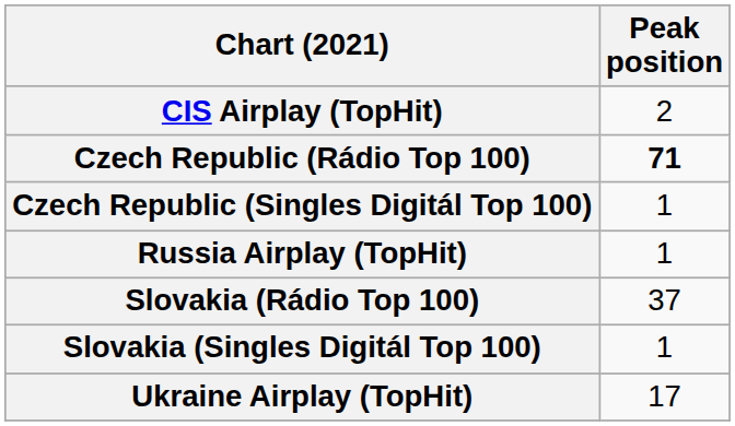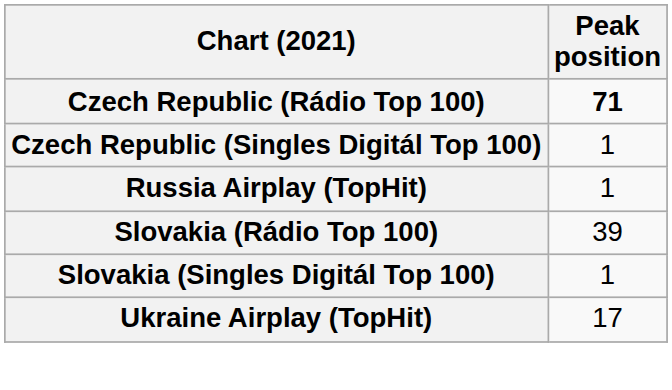 <table class="wikitable plainrowheaders sortable" style="text-align:center">
 <tr>
 <th scope="col">Chart (2021)</th>
 <th scope="col">Peak<br>position</th>
-</tr>
-<tr>
-<th scope="row"><a href='#'>CIS</a> Airplay (TopHit)</th>
-<td>2</td>
 </tr>
 <tr>
 <th scope="row">Czech Republic (Rádio Top 100)</th>
 <td><strong>71</strong></td>
 </tr>
 <tr>
 <th scope="row">Czech Republic (Singles Digitál Top 100)</th>
 <td>1</td>
 </tr>
 <tr>
 <th scope="row">Russia Airplay (TopHit)</th>
 <td>1</td>
 </tr>
 <tr>
 <th scope="row">Slovakia (Rádio Top 100)</th>
-<td>37</td>
+<td>39</td>
 </tr>
 <tr>
 <th scope="row">Slovakia (Singles Digitál Top 100)</th>
 <td>1</td>
 </tr>
 <tr>
 <th scope="row">Ukraine Airplay (TopHit)</th>
 <td>17</td>
 </tr>
 </table>
